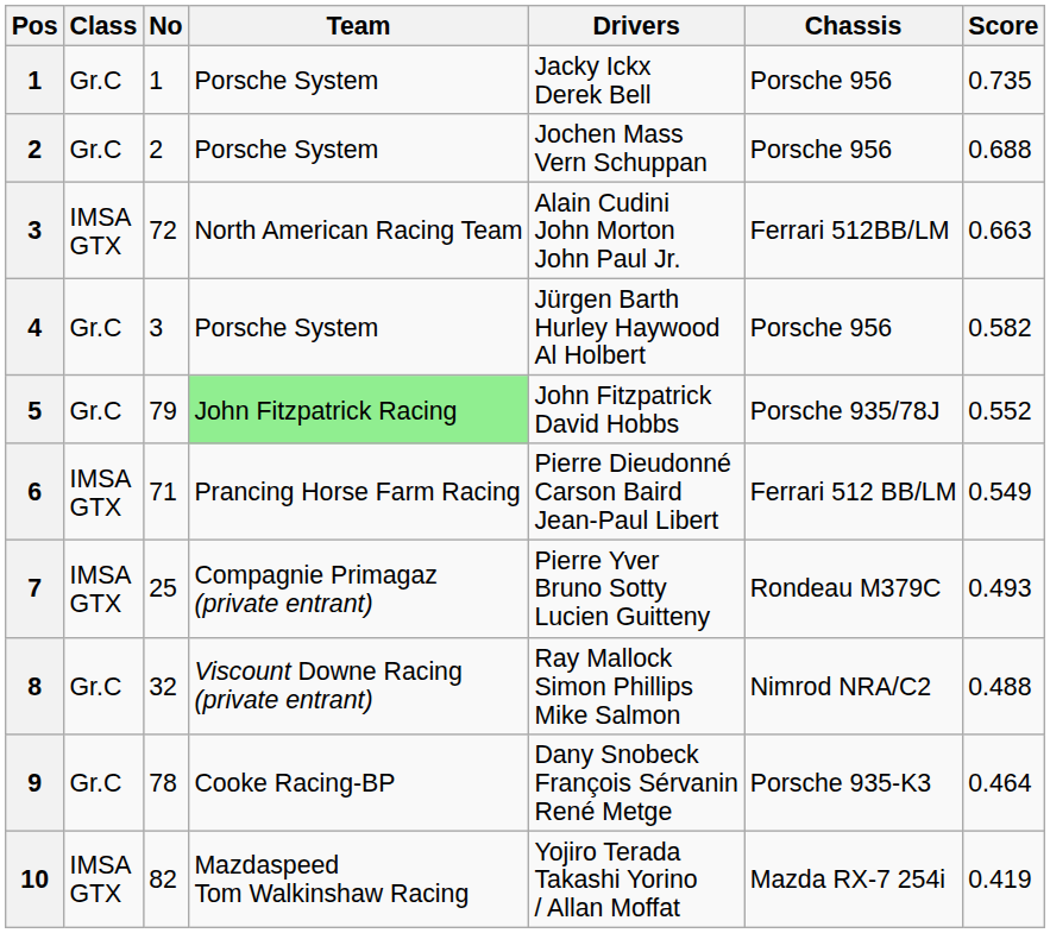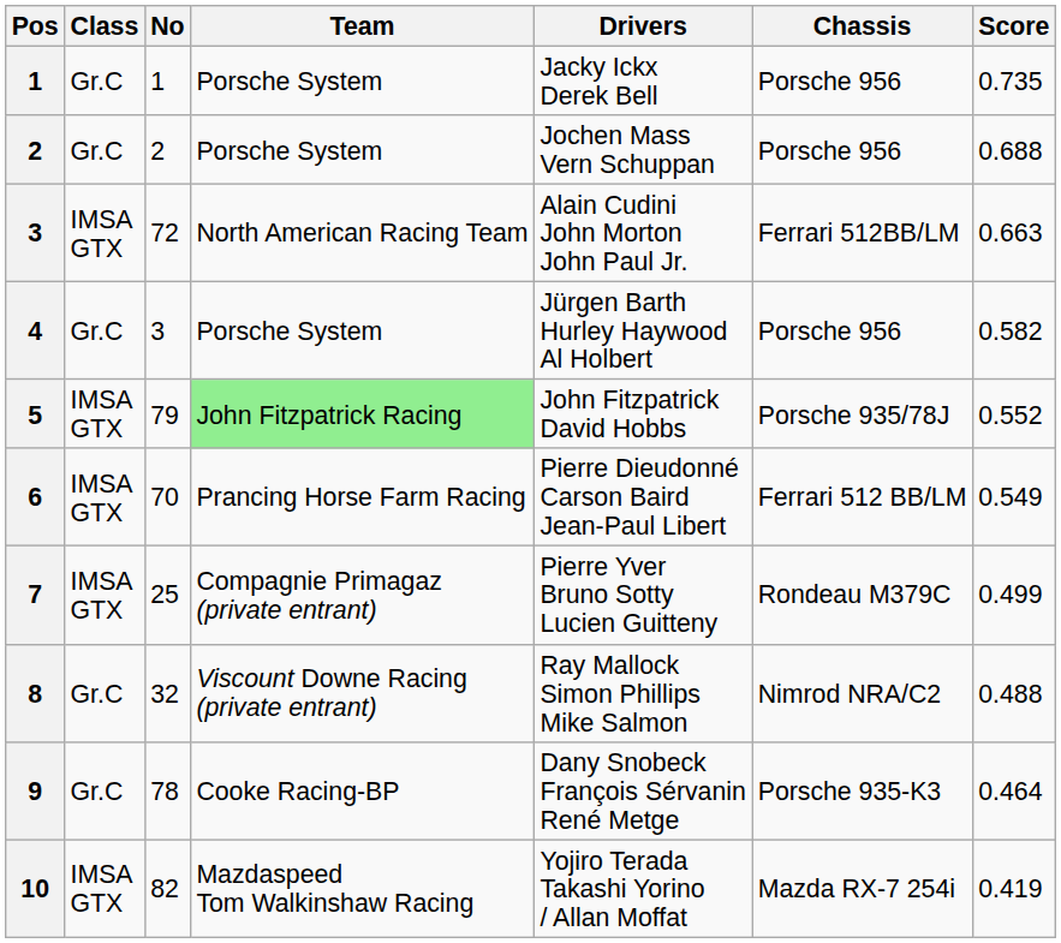 <table class="wikitable" style="font-size: 95%;">
 <tr>
 <th>Pos</th>
 <th>Class</th>
 <th>No</th>
 <th>Team</th>
 <th>Drivers</th>
 <th>Chassis</th>
 <th>Score</th>
 </tr>
 <tr>
 <th>1</th>
 <td>Gr.C</td>
 <td>1</td>
 <td> Porsche System</td>
 <td> Jacky Ickx<br> Derek Bell</td>
 <td>Porsche 956</td>
 <td>0.735</td>
 </tr>
 <tr>
 <th>2</th>
 <td>Gr.C</td>
 <td>2</td>
 <td> Porsche System</td>
 <td> Jochen Mass<br> Vern Schuppan</td>
 <td>Porsche 956</td>
 <td>0.688</td>
 </tr>
 <tr>
 <th>3</th>
 <td>IMSA<br>GTX</td>
 <td>72</td>
 <td> North American Racing Team</td>
 <td> Alain Cudini<br>  John Morton<br> John Paul Jr.</td>
 <td>Ferrari 512BB/LM</td>
 <td>0.663</td>
 </tr>
 <tr>
 <th>4</th>
 <td>Gr.C</td>
 <td>3</td>
 <td> Porsche System</td>
 <td> Jürgen Barth<br> Hurley Haywood<br> Al Holbert</td>
 <td>Porsche 956</td>
 <td>0.582</td>
 </tr>
 <tr>
 <th>5</th>
-<td>Gr.C</td>
+<td>IMSA<br>GTX</td>
 <td>79</td>
 <td style="background: lightgreen;"> John Fitzpatrick Racing</td>
 <td> John Fitzpatrick<br> David Hobbs</td>
 <td>Porsche 935/78J</td>
 <td>0.552</td>
 </tr>
 <tr>
 <th>6</th>
 <td>IMSA<br>GTX</td>
-<td>71</td>
+<td>70</td>
 <td> Prancing Horse Farm Racing</td>
 <td> Pierre Dieudonné<br> Carson Baird<br> Jean-Paul Libert</td>
 <td>Ferrari 512 BB/LM</td>
 <td>0.549</td>
 </tr>
 <tr>
 <th>7</th>
 <td>IMSA<br>GTX</td>
 <td>25</td>
 <td> Compagnie Primagaz<br><em>(private entrant)</em></td>
 <td> Pierre Yver<br> Bruno Sotty<br> Lucien Guitteny</td>
 <td>Rondeau M379C</td>
-<td>0.493</td>
+<td>0.499</td>
 </tr>
 <tr>
 <th>8</th>
 <td>Gr.C</td>
 <td>32</td>
 <td> <em>Viscount</em> Downe Racing<br><em>(private entrant)</em></td>
 <td> Ray Mallock<br> Simon Phillips<br> Mike Salmon</td>
 <td>Nimrod NRA/C2</td>
 <td>0.488</td>
 </tr>
 <tr>
 <th>9</th>
 <td>Gr.C</td>
 <td>78</td>
 <td> Cooke Racing-BP</td>
 <td> Dany Snobeck<br> François Sérvanin<br> René Metge</td>
 <td>Porsche 935-K3</td>
 <td>0.464</td>
 </tr>
 <tr>
 <th>10</th>
 <td>IMSA<br>GTX</td>
 <td>82</td>
 <td> Mazdaspeed<br> Tom Walkinshaw Racing</td>
 <td> Yojiro Terada<br> Takashi Yorino<br>/ Allan Moffat</td>
 <td>Mazda RX-7 254i</td>
 <td>0.419</td>
 </tr>
 </table>
